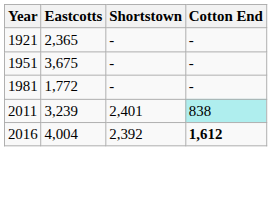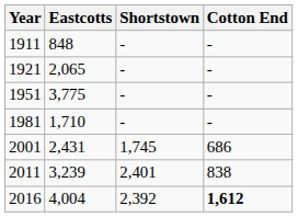 <table class="wikitable sortable mw-collapsible">
 <tr>
 <th>Year</th>
 <th>Eastcotts</th>
 <th>Shortstown</th>
 <th>Cotton End</th>
 </tr>
 <tr>
+<td>1911</td>
+<td>848</td>
+<td>-</td>
+<td>-</td>
+</tr>
+<tr>
 <td>1921</td>
-<td>2,365</td>
+<td>2,065</td>
 <td>-</td>
 <td>-</td>
 </tr>
 <tr>
 <td>1951</td>
-<td>3,675</td>
+<td>3,775</td>
 <td>-</td>
 <td>-</td>
 </tr>
 <tr>
 <td>1981</td>
-<td>1,772</td>
+<td>1,710</td>
 <td>-</td>
 <td>-</td>
+</tr>
+<tr>
+<td>2001</td>
+<td>2,431</td>
+<td>1,745</td>
+<td>686</td>
 </tr>
 <tr>
 <td>2011</td>
 <td>3,239</td>
 <td>2,401</td>
-<td style="background: paleturquoise;">838</td>
+<td>838</td>
 </tr>
 <tr>
 <td>2016</td>
 <td>4,004</td>
 <td>2,392</td>
 <td><strong>1,612</strong></td>
 </tr>
 </table>
